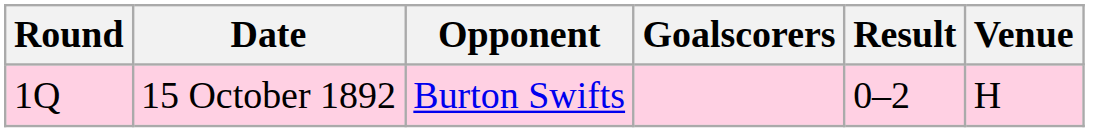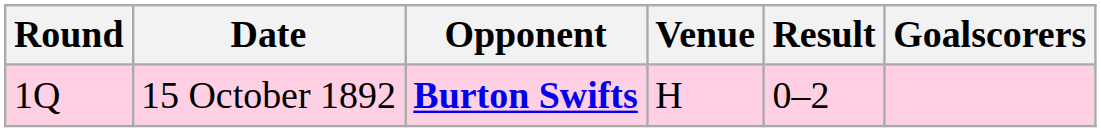 <table class="wikitable">
 <tr>
 <th>Round</th>
 <th>Date</th>
 <th>Opponent</th>
+<th>Venue</th>
+<th>Result</th>
 <th>Goalscorers</th>
-<th>Result</th>
-<th>Venue</th>
 </tr>
 <tr style="background-color: #ffd0e3;">
 <td>1Q</td>
 <td>15 October 1892</td>
-<td><a href='#'>Burton Swifts</a></td>
+<td><strong><a href='#'>Burton Swifts</a></strong></td>
+<td>H</td>
+<td>0–2</td>
 <td></td>
-<td>0–2</td>
-<td>H</td>
 </tr>
 </table>
